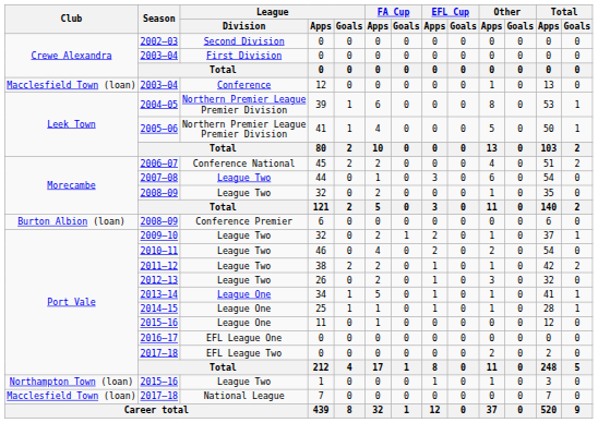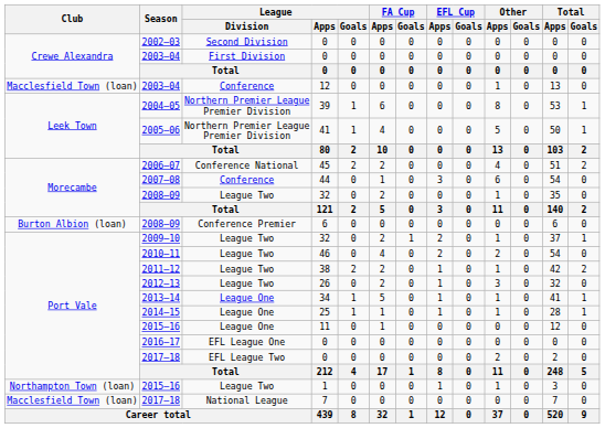 <table class="wikitable" style="text-align:center">
 <tr>
 <th rowspan="2">Club</th>
 <th rowspan="2">Season</th>
 <th colspan="3">League</th>
 <th colspan="2"><a href='#'>FA Cup</a></th>
 <th colspan="2"><a href='#'>EFL Cup</a></th>
 <th colspan="2">Other</th>
 <th colspan="2">Total</th>
 </tr>
 <tr>
 <th>Division</th>
 <th>Apps</th>
 <th>Goals</th>
 <th>Apps</th>
 <th>Goals</th>
 <th>Apps</th>
 <th>Goals</th>
 <th>Apps</th>
 <th>Goals</th>
 <th>Apps</th>
 <th>Goals</th>
 </tr>
 <tr>
 <td rowspan="3"><a href='#'>Crewe Alexandra</a></td>
 <td><a href='#'>2002–03</a></td>
 <td><a href='#'>Second Division</a></td>
 <td>0</td>
 <td>0</td>
 <td>0</td>
 <td>0</td>
 <td>0</td>
 <td>0</td>
 <td>0</td>
 <td>0</td>
 <td>0</td>
 <td>0</td>
 </tr>
 <tr>
 <td><a href='#'>2003–04</a></td>
 <td><a href='#'>First Division</a></td>
 <td>0</td>
 <td>0</td>
 <td>0</td>
 <td>0</td>
 <td>0</td>
 <td>0</td>
 <td>0</td>
 <td>0</td>
 <td>0</td>
 <td>0</td>
 </tr>
 <tr>
 <th colspan="2">Total</th>
 <th>0</th>
 <th>0</th>
 <th>0</th>
 <th>0</th>
 <th>0</th>
 <th>0</th>
 <th>0</th>
 <th>0</th>
 <th>0</th>
 <th>0</th>
 </tr>
 <tr>
 <td><a href='#'>Macclesfield Town</a> (loan)</td>
 <td><a href='#'>2003–04</a></td>
 <td><a href='#'>Conference</a></td>
 <td>12</td>
 <td>0</td>
 <td>0</td>
 <td>0</td>
 <td>0</td>
 <td>0</td>
 <td>1</td>
 <td>0</td>
 <td>13</td>
 <td>0</td>
 </tr>
 <tr>
 <td rowspan="3"><a href='#'>Leek Town</a></td>
 <td><a href='#'>2004–05</a></td>
 <td><a href='#'>Northern Premier League</a><br>Premier Division</td>
 <td>39</td>
 <td>1</td>
 <td>6</td>
 <td>0</td>
 <td>0</td>
 <td>0</td>
 <td>8</td>
 <td>0</td>
 <td>53</td>
 <td>1</td>
 </tr>
 <tr>
 <td><a href='#'>2005–06</a></td>
 <td>Northern Premier League<br>Premier Division</td>
 <td>41</td>
 <td>1</td>
 <td>4</td>
 <td>0</td>
 <td>0</td>
 <td>0</td>
 <td>5</td>
 <td>0</td>
 <td>50</td>
 <td>1</td>
 </tr>
 <tr>
 <th colspan="2">Total</th>
 <th>80</th>
 <th>2</th>
 <th>10</th>
 <th>0</th>
 <th>0</th>
 <th>0</th>
 <th>13</th>
 <th>0</th>
 <th>103</th>
 <th>2</th>
 </tr>
 <tr>
 <td rowspan="4"><a href='#'>Morecambe</a></td>
 <td><a href='#'>2006–07</a></td>
 <td>Conference National</td>
 <td>45</td>
 <td>2</td>
 <td>2</td>
 <td>0</td>
 <td>0</td>
 <td>0</td>
 <td>4</td>
 <td>0</td>
 <td>51</td>
 <td>2</td>
 </tr>
 <tr>
 <td><a href='#'>2007–08</a></td>
-<td><a href='#'>League Two</a></td>
+<td><a href='#'>Conference</a></td>
 <td>44</td>
 <td>0</td>
 <td>1</td>
 <td>0</td>
 <td>3</td>
 <td>0</td>
 <td>6</td>
 <td>0</td>
 <td>54</td>
 <td>0</td>
 </tr>
 <tr>
 <td><a href='#'>2008–09</a></td>
 <td>League Two</td>
 <td>32</td>
 <td>0</td>
 <td>2</td>
 <td>0</td>
 <td>0</td>
 <td>0</td>
 <td>1</td>
 <td>0</td>
 <td>35</td>
 <td>0</td>
 </tr>
 <tr>
 <th colspan="2">Total</th>
 <th>121</th>
 <th>2</th>
 <th>5</th>
 <th>0</th>
 <th>3</th>
 <th>0</th>
 <th>11</th>
 <th>0</th>
 <th>140</th>
 <th>2</th>
 </tr>
 <tr>
 <td><a href='#'>Burton Albion</a> (loan)</td>
 <td><a href='#'>2008–09</a></td>
 <td>Conference Premier</td>
 <td>6</td>
 <td>0</td>
 <td>0</td>
 <td>0</td>
 <td>0</td>
 <td>0</td>
 <td>0</td>
 <td>0</td>
 <td>6</td>
 <td>0</td>
 </tr>
 <tr>
 <td rowspan="10"><a href='#'>Port Vale</a></td>
 <td><a href='#'>2009–10</a></td>
 <td>League Two</td>
 <td>32</td>
 <td>0</td>
 <td>2</td>
 <td>1</td>
 <td>2</td>
 <td>0</td>
 <td>1</td>
 <td>0</td>
 <td>37</td>
 <td>1</td>
 </tr>
 <tr>
 <td><a href='#'>2010–11</a></td>
 <td>League Two</td>
 <td>46</td>
 <td>0</td>
 <td>4</td>
 <td>0</td>
 <td>2</td>
 <td>0</td>
 <td>2</td>
 <td>0</td>
 <td>54</td>
 <td>0</td>
 </tr>
 <tr>
 <td><a href='#'>2011–12</a></td>
 <td>League Two</td>
 <td>38</td>
 <td>2</td>
 <td>2</td>
 <td>0</td>
 <td>1</td>
 <td>0</td>
 <td>1</td>
 <td>0</td>
 <td>42</td>
 <td>2</td>
 </tr>
 <tr>
 <td><a href='#'>2012–13</a></td>
 <td>League Two</td>
 <td>26</td>
 <td>0</td>
 <td>2</td>
 <td>0</td>
 <td>1</td>
 <td>0</td>
 <td>3</td>
 <td>0</td>
 <td>32</td>
 <td>0</td>
 </tr>
 <tr>
 <td><a href='#'>2013–14</a></td>
 <td><a href='#'>League One</a></td>
 <td>34</td>
 <td>1</td>
 <td>5</td>
 <td>0</td>
 <td>1</td>
 <td>0</td>
 <td>1</td>
 <td>0</td>
 <td>41</td>
 <td>1</td>
 </tr>
 <tr>
 <td><a href='#'>2014–15</a></td>
 <td>League One</td>
 <td>25</td>
 <td>1</td>
 <td>1</td>
 <td>0</td>
 <td>1</td>
 <td>0</td>
 <td>1</td>
 <td>0</td>
 <td>28</td>
 <td>1</td>
 </tr>
 <tr>
 <td><a href='#'>2015–16</a></td>
 <td>League One</td>
 <td>11</td>
 <td>0</td>
 <td>1</td>
 <td>0</td>
 <td>0</td>
 <td>0</td>
 <td>0</td>
 <td>0</td>
 <td>12</td>
 <td>0</td>
 </tr>
 <tr>
 <td><a href='#'>2016–17</a></td>
 <td>EFL League One</td>
 <td>0</td>
 <td>0</td>
 <td>0</td>
 <td>0</td>
 <td>0</td>
 <td>0</td>
 <td>0</td>
 <td>0</td>
 <td>0</td>
 <td>0</td>
 </tr>
 <tr>
 <td><a href='#'>2017–18</a></td>
 <td>EFL League Two</td>
 <td>0</td>
 <td>0</td>
 <td>0</td>
 <td>0</td>
 <td>0</td>
 <td>0</td>
 <td>2</td>
 <td>0</td>
 <td>2</td>
 <td>0</td>
 </tr>
 <tr>
 <th colspan="2">Total</th>
 <th>212</th>
 <th>4</th>
 <th>17</th>
 <th>1</th>
 <th>8</th>
 <th>0</th>
 <th>11</th>
 <th>0</th>
 <th>248</th>
 <th>5</th>
 </tr>
 <tr>
 <td><a href='#'>Northampton Town</a> (loan)</td>
 <td><a href='#'>2015–16</a></td>
 <td>League Two</td>
 <td>1</td>
 <td>0</td>
 <td>0</td>
 <td>0</td>
 <td>1</td>
 <td>0</td>
 <td>1</td>
 <td>0</td>
 <td>3</td>
 <td>0</td>
 </tr>
 <tr>
 <td><a href='#'>Macclesfield Town</a> (loan)</td>
 <td><a href='#'>2017–18</a></td>
 <td>National League</td>
 <td>7</td>
 <td>0</td>
 <td>0</td>
 <td>0</td>
 <td>0</td>
 <td>0</td>
 <td>0</td>
 <td>0</td>
 <td>7</td>
 <td>0</td>
 </tr>
 <tr>
 <th colspan="3">Career total</th>
 <th>439</th>
 <th>8</th>
 <th>32</th>
 <th>1</th>
 <th>12</th>
 <th>0</th>
 <th>37</th>
 <th>0</th>
 <th>520</th>
 <th>9</th>
 </tr>
 </table>
